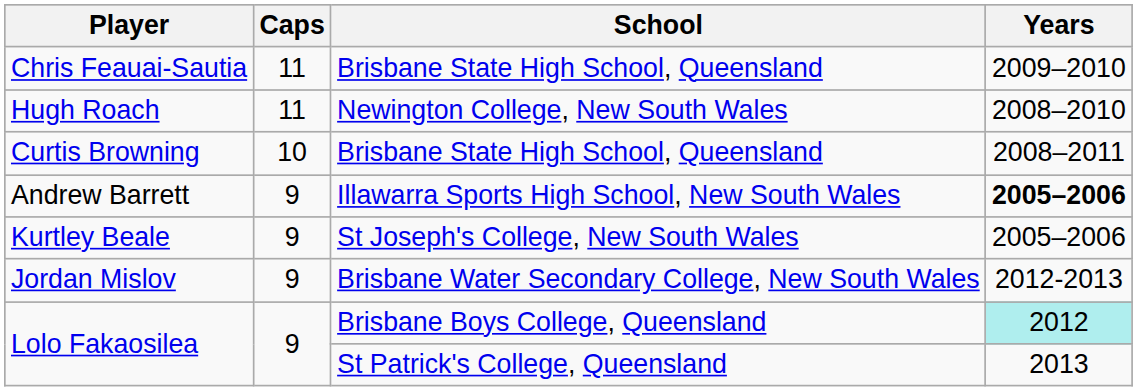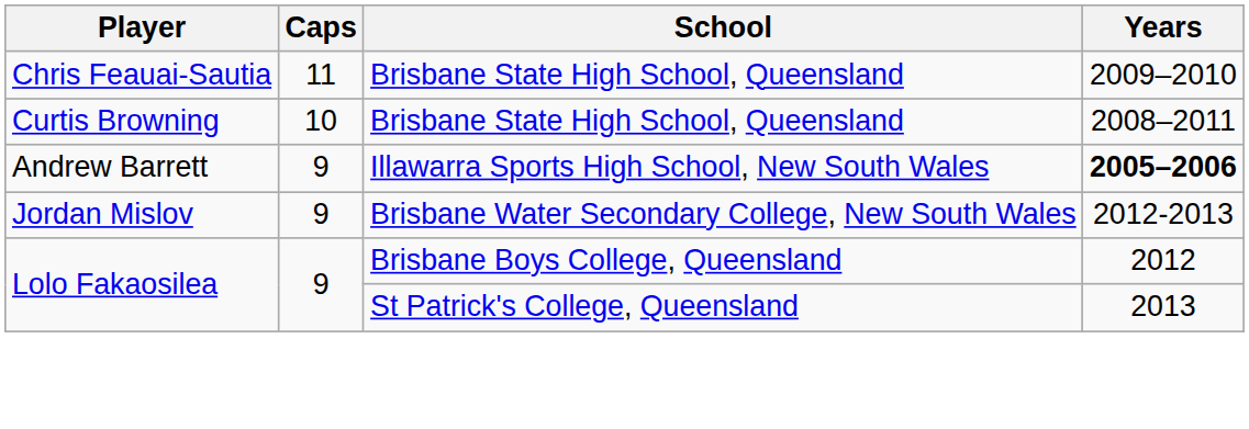 <table class="wikitable sortable">
 <tr>
 <th>Player</th>
 <th>Caps</th>
 <th>School</th>
 <th>Years</th>
 </tr>
 <tr>
 <td><a href='#'>Chris Feauai-Sautia</a></td>
 <td align=center>11</td>
 <td><a href='#'>Brisbane State High School</a>, <a href='#'>Queensland</a></td>
 <td align=center>2009–2010</td>
 </tr>
 <tr>
-<td><a href='#'>Hugh Roach</a></td>
-<td align=center>11</td>
-<td><a href='#'>Newington College</a>, <a href='#'>New South Wales</a></td>
-<td align=center>2008–2010</td>
-</tr>
-<tr>
 <td><a href='#'>Curtis Browning</a></td>
 <td align=center>10</td>
 <td><a href='#'>Brisbane State High School</a>, <a href='#'>Queensland</a></td>
 <td align=center>2008–2011</td>
 </tr>
 <tr>
 <td>Andrew Barrett</td>
 <td align=center>9</td>
 <td><a href='#'>Illawarra Sports High School</a>, <a href='#'>New South Wales</a></td>
 <td align=center><strong>2005–2006</strong></td>
 </tr>
 <tr>
-<td><a href='#'>Kurtley Beale</a></td>
-<td align=center>9</td>
-<td><a href='#'>St Joseph's College</a>, <a href='#'>New South Wales</a></td>
-<td align=center>2005–2006</td>
-</tr>
-<tr>
 <td><a href='#'>Jordan Mislov</a></td>
 <td align=center>9</td>
 <td><a href='#'>Brisbane Water Secondary College</a>, <a href='#'>New South Wales</a></td>
 <td align=center>2012-2013</td>
 </tr>
 <tr>
 <td rowspan=2><a href='#'>Lolo Fakaosilea</a></td>
 <td rowspan=2 align=center>9</td>
 <td><a href='#'>Brisbane Boys College</a>, <a href='#'>Queensland</a></td>
-<td align=center style="background: paleturquoise;">2012</td>
+<td align=center>2012</td>
 </tr>
 <tr>
 <td><a href='#'>St Patrick's College</a>, <a href='#'>Queensland</a></td>
 <td align=center>2013</td>
 </tr>
 </table>
